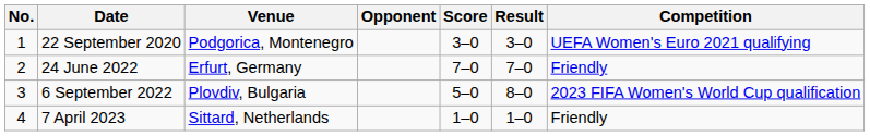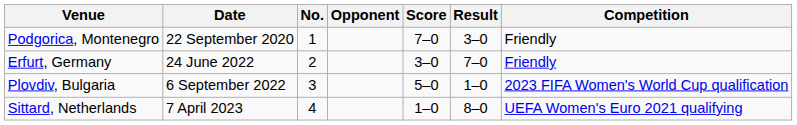 <table class="wikitable sortable">
 <tr>
+<th scope="col">Venue</th>
+<th scope="col">Date</th>
 <th scope="col">No.</th>
-<th scope="col">Date</th>
-<th scope="col">Venue</th>
 <th scope="col">Opponent</th>
 <th scope="col">Score</th>
 <th scope="col">Result</th>
 <th scope="col">Competition</th>
 </tr>
 <tr>
+<td><a href='#'>Podgorica</a>, Montenegro</td>
+<td>22 September 2020</td>
 <td align="center">1</td>
-<td>22 September 2020</td>
-<td><a href='#'>Podgorica</a>, Montenegro</td>
+<td></td>
+<td align="center">7–0</td>
+<td align="center">3–0</td>
+<td>Friendly</td>
+</tr>
+<tr>
+<td><a href='#'>Erfurt</a>, Germany</td>
+<td>24 June 2022</td>
+<td align="center">2</td>
 <td></td>
 <td align="center">3–0</td>
-<td align="center">3–0</td>
-<td><a href='#'>UEFA Women's Euro 2021 qualifying</a></td>
-</tr>
-<tr>
-<td align="center">2</td>
-<td>24 June 2022</td>
-<td><a href='#'>Erfurt</a>, Germany</td>
-<td></td>
-<td align="center">7–0</td>
 <td align="center">7–0</td>
 <td><a href='#'>Friendly</a></td>
 </tr>
 <tr>
+<td><a href='#'>Plovdiv</a>, Bulgaria</td>
+<td>6 September 2022</td>
 <td align="center">3</td>
-<td>6 September 2022</td>
-<td><a href='#'>Plovdiv</a>, Bulgaria</td>
 <td></td>
 <td align="center">5–0</td>
-<td align=center>8–0</td>
+<td align=center>1–0</td>
 <td><a href='#'>2023 FIFA Women's World Cup qualification</a></td>
 </tr>
 <tr>
+<td><a href='#'>Sittard</a>, Netherlands</td>
+<td>7 April 2023</td>
 <td align="center">4</td>
-<td>7 April 2023</td>
-<td><a href='#'>Sittard</a>, Netherlands</td>
 <td></td>
 <td align="center">1–0</td>
-<td align=center>1–0</td>
-<td>Friendly</td>
+<td align=center>8–0</td>
+<td><a href='#'>UEFA Women's Euro 2021 qualifying</a></td>
 </tr>
 </table>
